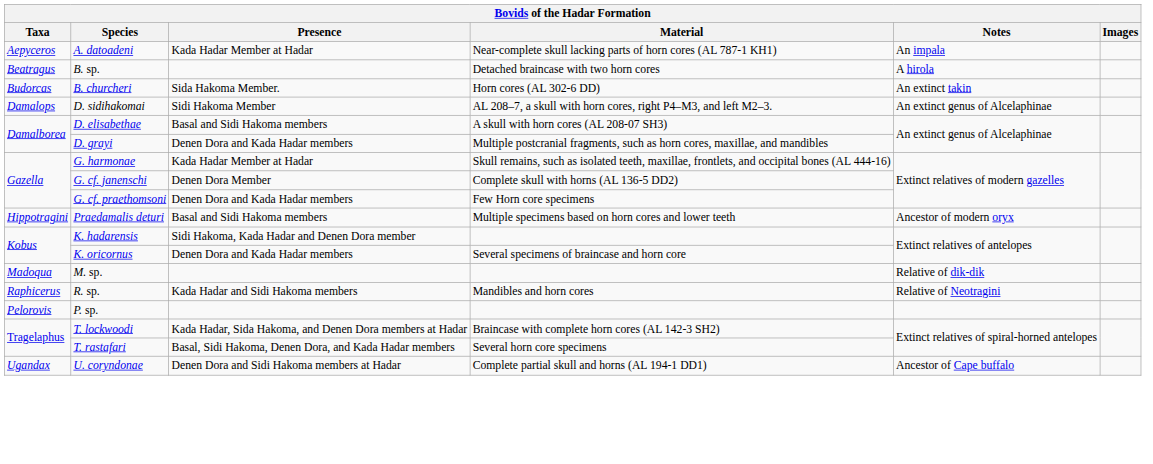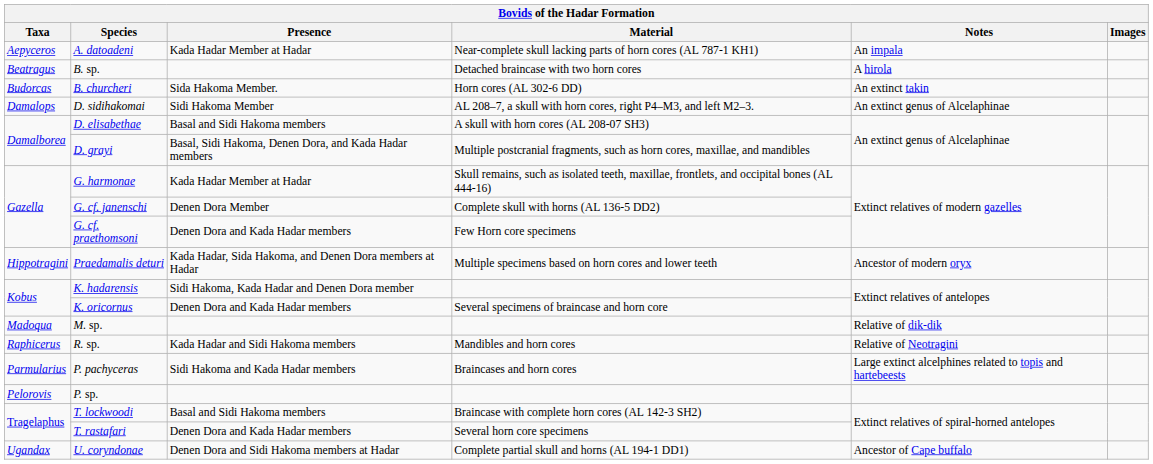 <table class="wikitable" align="center">
 <tr>
 <th colspan="6" align="center"><strong><a href='#'>Bovids</a></strong> of the Hadar Formation</th>
 </tr>
 <tr>
 <th>Taxa</th>
 <th>Species</th>
 <th>Presence</th>
 <th>Material</th>
 <th>Notes</th>
 <th>Images</th>
 </tr>
 <tr>
 <td><em><a href='#'>Aepyceros</a></em></td>
 <td><em><a href='#'>A. datoadeni</a></em></td>
 <td>Kada Hadar Member at Hadar</td>
 <td>Near-complete skull lacking parts of horn cores (AL 787-1 KH1)</td>
 <td>An <a href='#'>impala</a></td>
 <td></td>
 </tr>
 <tr>
 <td><em><a href='#'>Beatragus</a></em></td>
 <td><em>B.</em> sp.</td>
 <td></td>
 <td>Detached braincase with two horn cores</td>
 <td>A <a href='#'>hirola</a></td>
 <td></td>
 </tr>
 <tr>
 <td><em><a href='#'>Budorcas</a></em></td>
 <td><em><a href='#'>B. churcheri</a></em></td>
 <td>Sida Hakoma Member.</td>
 <td>Horn cores (AL 302-6 DD)</td>
 <td>An extinct <a href='#'>takin</a></td>
 <td></td>
 </tr>
 <tr>
 <td><em><a href='#'>Damalops</a></em></td>
 <td><em>D. sidihakomai</em></td>
 <td>Sidi Hakoma Member</td>
 <td>AL 208–7, a skull with horn cores, right P4–M3, and left M2–3.</td>
 <td>An extinct genus of Alcelaphinae</td>
 <td></td>
 </tr>
 <tr>
 <td rowspan = "2"><em><a href='#'>Damalborea</a></em></td>
 <td><em><a href='#'>D. elisabethae</a></em></td>
 <td>Basal and Sidi Hakoma members</td>
 <td>A skull with horn cores (AL 208-07 SH3)</td>
 <td rowspan = "2">An extinct genus of Alcelaphinae</td>
 <td rowspan = "2"></td>
 </tr>
 <tr>
 <td><em><a href='#'>D. grayi</a></em></td>
-<td>Denen Dora and Kada Hadar members</td>
+<td>Basal, Sidi Hakoma, Denen Dora, and Kada Hadar members</td>
 <td>Multiple postcranial fragments, such as horn cores, maxillae, and mandibles</td>
 </tr>
 <tr>
 <td rowspan = "3"><em><a href='#'>Gazella</a></em></td>
 <td><em><a href='#'>G. harmonae</a></em></td>
 <td>Kada Hadar Member at Hadar</td>
 <td>Skull remains, such as isolated teeth, maxillae, frontlets, and occipital bones (AL 444-16)</td>
 <td rowspan = "3">Extinct relatives of modern <a href='#'>gazelles</a></td>
 <td rowspan = "3"></td>
 </tr>
 <tr>
 <td><em><a href='#'>G. cf. janenschi</a></em></td>
 <td>Denen Dora Member</td>
 <td>Complete skull with horns (AL 136-5 DD2)</td>
 </tr>
 <tr>
 <td><em><a href='#'>G. cf. praethomsoni</a></em></td>
 <td>Denen Dora and Kada Hadar members</td>
 <td>Few Horn core specimens</td>
 </tr>
 <tr>
 <td><em><a href='#'>Hippotragini</a></em></td>
 <td><em><a href='#'>Praedamalis deturi</a></em></td>
-<td>Basal and Sidi Hakoma members</td>
+<td>Kada Hadar, Sida Hakoma, and Denen Dora members at Hadar</td>
 <td>Multiple specimens based on horn cores and lower teeth</td>
 <td>Ancestor of modern <a href='#'>oryx</a></td>
 <td></td>
 </tr>
 <tr>
 <td rowspan = "2"><em><a href='#'>Kobus</a></em></td>
 <td><em><a href='#'>K. hadarensis</a></em></td>
 <td>Sidi Hakoma, Kada Hadar and Denen Dora member</td>
 <td></td>
 <td rowspan = "2">Extinct relatives of antelopes</td>
 <td rowspan = "2"></td>
 </tr>
 <tr>
 <td><em><a href='#'>K. oricornus</a></em></td>
 <td>Denen Dora and Kada Hadar members</td>
 <td>Several specimens of braincase and horn core</td>
 </tr>
 <tr>
 <td><em><a href='#'>Madoqua</a></em></td>
 <td><em>M.</em> sp.</td>
 <td></td>
 <td></td>
 <td>Relative of <a href='#'>dik-dik</a></td>
 <td></td>
 </tr>
 <tr>
 <td><em><a href='#'>Raphicerus</a></em></td>
 <td><em>R.</em> sp.</td>
 <td>Kada Hadar and Sidi Hakoma members</td>
 <td>Mandibles and horn cores</td>
 <td>Relative of <a href='#'>Neotragini</a></td>
 <td></td>
 </tr>
 <tr>
+<td><em><a href='#'>Parmularius</a></em></td>
+<td><em>P. pachyceras</em></td>
+<td>Sidi Hakoma and Kada Hadar members</td>
+<td>Braincases and horn cores</td>
+<td>Large extinct alcelphines related to <a href='#'>topis</a> and <a href='#'>hartebeests</a></td>
+<td></td>
+</tr>
+<tr>
 <td><em><a href='#'>Pelorovis</a></em></td>
 <td><em>P.</em> sp.</td>
 <td></td>
 <td></td>
 <td></td>
 <td></td>
 </tr>
 <tr>
 <td rowspan = "2"><a href='#'>Tragelaphus</a></td>
 <td><em><a href='#'>T. lockwoodi</a></em></td>
-<td>Kada Hadar, Sida Hakoma, and Denen Dora members at Hadar</td>
+<td>Basal and Sidi Hakoma members</td>
 <td>Braincase with complete horn cores (AL 142-3 SH2)</td>
 <td rowspan = "2">Extinct relatives of spiral-horned antelopes</td>
 <td rowspan = "2"></td>
 </tr>
 <tr>
 <td><em><a href='#'>T. rastafari</a></em></td>
-<td>Basal, Sidi Hakoma, Denen Dora, and Kada Hadar members</td>
+<td>Denen Dora and Kada Hadar members</td>
 <td>Several horn core specimens</td>
 </tr>
 <tr>
 <td><em><a href='#'>Ugandax</a></em></td>
 <td><em><a href='#'>U. coryndonae</a></em></td>
 <td>Denen Dora and Sidi Hakoma members at Hadar</td>
 <td>Complete partial skull and horns (AL 194-1 DD1)</td>
 <td>Ancestor of <a href='#'>Cape buffalo</a></td>
 <td></td>
 </tr>
 </table>
